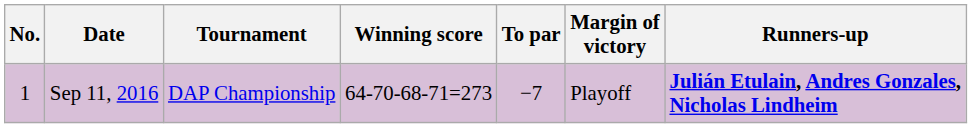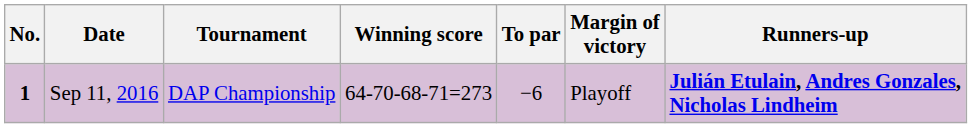 <table class="wikitable" style="font-size:95%;">
 <tr>
 <th>No.</th>
 <th>Date</th>
 <th>Tournament</th>
 <th>Winning score</th>
 <th>To par</th>
 <th>Margin of<br>victory</th>
 <th>Runners-up</th>
 </tr>
 <tr style="background:#D8BFD8;">
-<td align=center>1</td>
+<td align=center><strong>1</strong></td>
 <td align=right>Sep 11, <a href='#'>2016</a></td>
 <td><a href='#'>DAP Championship</a></td>
 <td align=right>64-70-68-71=273</td>
-<td align=center>−7</td>
+<td align=center>−6</td>
 <td>Playoff</td>
 <td><strong> <a href='#'>Julián Etulain</a>,  <a href='#'>Andres Gonzales</a>,<br> <a href='#'>Nicholas Lindheim</a></strong></td>
 </tr>
 </table>
